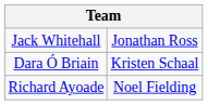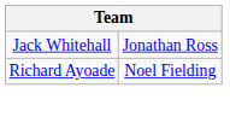 <table class="wikitable" style="text-align:center">
 <tr>
 <th colspan=2 scope="col">Team</th>
 </tr>
 <tr>
 <td><a href='#'>Jack Whitehall</a></td>
 <td><a href='#'>Jonathan Ross</a></td>
 </tr>
 <tr>
-<td><a href='#'>Dara Ó Briain</a></td>
-<td><a href='#'>Kristen Schaal</a></td>
-</tr>
-<tr>
 <td><a href='#'>Richard Ayoade</a></td>
 <td><a href='#'>Noel Fielding</a></td>
 </tr>
 </table>
